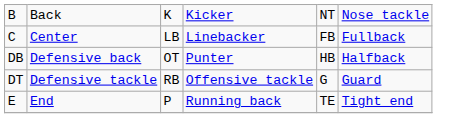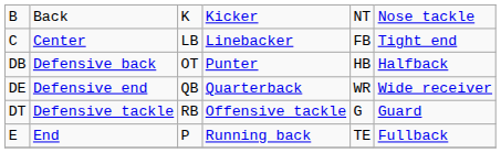 <table class="wikitable">
 <tr>
 <td>B</td>
 <td>Back</td>
 <td>K</td>
 <td><a href='#'>Kicker</a></td>
 <td>NT</td>
 <td><a href='#'>Nose tackle</a></td>
 </tr>
 <tr>
 <td>C</td>
 <td><a href='#'>Center</a></td>
 <td>LB</td>
 <td><a href='#'>Linebacker</a></td>
 <td>FB</td>
-<td><a href='#'>Fullback</a></td>
+<td><a href='#'>Tight end</a></td>
 </tr>
 <tr>
 <td>DB</td>
 <td><a href='#'>Defensive back</a></td>
 <td>OT</td>
 <td><a href='#'>Punter</a></td>
 <td>HB</td>
 <td><a href='#'>Halfback</a></td>
+</tr>
+<tr>
+<td>DE</td>
+<td><a href='#'>Defensive end</a></td>
+<td>QB</td>
+<td><a href='#'>Quarterback</a></td>
+<td>WR</td>
+<td><a href='#'>Wide receiver</a></td>
 </tr>
 <tr>
 <td>DT</td>
 <td><a href='#'>Defensive tackle</a></td>
 <td>RB</td>
 <td><a href='#'>Offensive tackle</a></td>
 <td>G</td>
 <td><a href='#'>Guard</a></td>
 </tr>
 <tr>
 <td>E</td>
 <td><a href='#'>End</a></td>
 <td>P</td>
 <td><a href='#'>Running back</a></td>
 <td>TE</td>
-<td><a href='#'>Tight end</a></td>
+<td><a href='#'>Fullback</a></td>
 </tr>
 <tr>
 </tr>
 </table>
